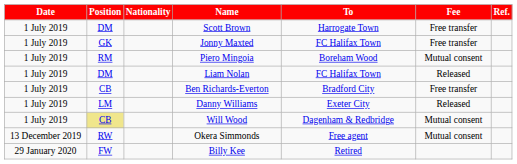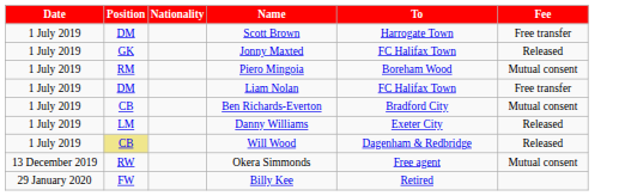 <table class="wikitable"  style="text-align:center; font-size:90%; ">
 <tr>
 <th style="background:#ff0000; color:#FFFFFF; width:120px;">Date</th>
 <th style="background:#ff0000; color:#FFFFFF; width:50px;">Position</th>
 <th style="background:#ff0000; color:#FFFFFF; width:50px;">Nationality</th>
 <th style="background:#ff0000; color:#FFFFFF; width:160px;">Name</th>
 <th style="background:#ff0000; color:#FFFFFF; width:200px;">To</th>
 <th style="background:#ff0000; color:#FFFFFF; width:110px;">Fee</th>
-<th style="background:#ff0000; color:#FFFFFF; width:25px;">Ref.</th>
 </tr>
 <tr>
 <td>1 July 2019</td>
 <td><a href='#'>DM</a></td>
 <td></td>
 <td><a href='#'>Scott Brown</a></td>
 <td> <a href='#'>Harrogate Town</a></td>
 <td>Free transfer</td>
-<td></td>
 </tr>
 <tr>
 <td>1 July 2019</td>
 <td><a href='#'>GK</a></td>
 <td></td>
 <td><a href='#'>Jonny Maxted</a></td>
 <td> <a href='#'>FC Halifax Town</a></td>
-<td>Free transfer</td>
-<td></td>
+<td>Released</td>
 </tr>
 <tr>
 <td>1 July 2019</td>
 <td><a href='#'>RM</a></td>
 <td></td>
 <td><a href='#'>Piero Mingoia</a></td>
 <td> <a href='#'>Boreham Wood</a></td>
 <td>Mutual consent</td>
-<td></td>
 </tr>
 <tr>
 <td>1 July 2019</td>
 <td><a href='#'>DM</a></td>
 <td></td>
 <td><a href='#'>Liam Nolan</a></td>
 <td> <a href='#'>FC Halifax Town</a></td>
-<td>Released</td>
-<td></td>
+<td>Free transfer</td>
 </tr>
 <tr>
 <td>1 July 2019</td>
 <td><a href='#'>CB</a></td>
 <td></td>
 <td><a href='#'>Ben Richards-Everton</a></td>
 <td> <a href='#'>Bradford City</a></td>
-<td>Free transfer</td>
-<td></td>
+<td>Mutual consent</td>
 </tr>
 <tr>
 <td>1 July 2019</td>
 <td><a href='#'>LM</a></td>
 <td></td>
 <td><a href='#'>Danny Williams</a></td>
 <td> <a href='#'>Exeter City</a></td>
 <td>Released</td>
-<td></td>
 </tr>
 <tr>
 <td>1 July 2019</td>
 <td style="background: khaki;"><a href='#'>CB</a></td>
 <td></td>
 <td><a href='#'>Will Wood</a></td>
 <td> <a href='#'>Dagenham & Redbridge</a></td>
-<td>Mutual consent</td>
-<td></td>
+<td>Released</td>
 </tr>
 <tr>
 <td>13 December 2019</td>
 <td><a href='#'>RW</a></td>
 <td></td>
 <td>Okera Simmonds</td>
 <td> <a href='#'>Free agent</a></td>
 <td>Mutual consent</td>
-<td></td>
 </tr>
 <tr>
 <td>29 January 2020</td>
 <td><a href='#'>FW</a></td>
 <td></td>
 <td><a href='#'>Billy Kee</a></td>
 <td><a href='#'>Retired</a></td>
 <td></td>
-<td></td>
 </tr>
 </table>
